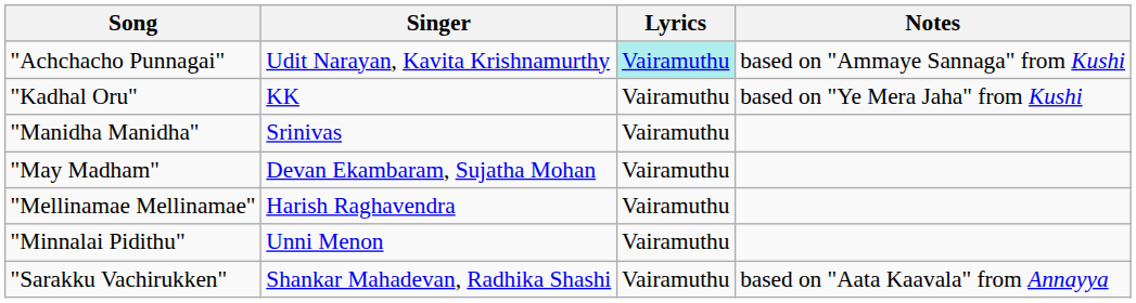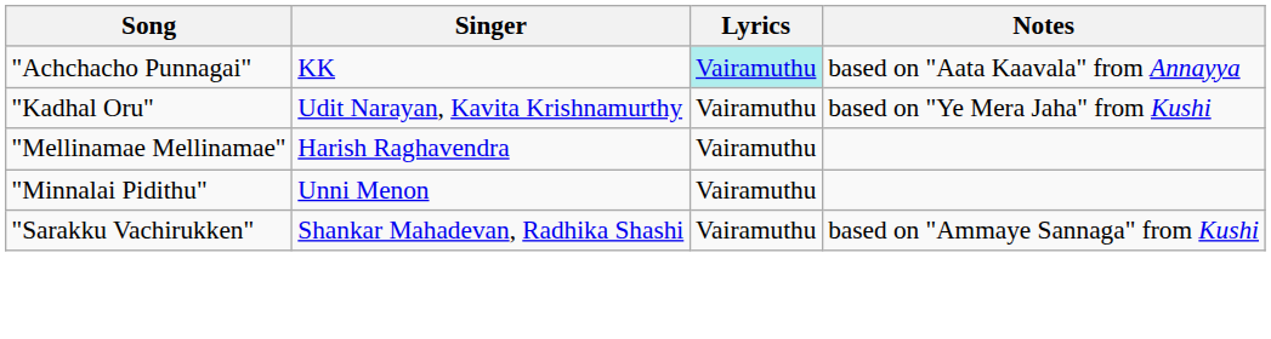 <table class="wikitable">
 <tr>
 <th>Song</th>
 <th>Singer</th>
 <th>Lyrics</th>
 <th>Notes</th>
 </tr>
 <tr>
 <td>"Achchacho Punnagai"</td>
-<td><a href='#'>Udit Narayan</a>, <a href='#'>Kavita Krishnamurthy</a></td>
+<td><a href='#'>KK</a></td>
 <td style="background: paleturquoise;"><a href='#'>Vairamuthu</a></td>
-<td>based on "Ammaye Sannaga" from <em><a href='#'>Kushi</a></em></td>
+<td>based on "Aata Kaavala" from <em><a href='#'>Annayya</a></em></td>
 </tr>
 <tr>
 <td>"Kadhal Oru"</td>
-<td><a href='#'>KK</a></td>
+<td><a href='#'>Udit Narayan</a>, <a href='#'>Kavita Krishnamurthy</a></td>
 <td>Vairamuthu</td>
 <td>based on "Ye Mera Jaha" from <em><a href='#'>Kushi</a></em></td>
-</tr>
-<tr>
-<td>"Manidha Manidha"</td>
-<td><a href='#'>Srinivas</a></td>
-<td>Vairamuthu</td>
-<td></td>
-</tr>
-<tr>
-<td>"May Madham"</td>
-<td><a href='#'>Devan Ekambaram</a>, <a href='#'>Sujatha Mohan</a></td>
-<td>Vairamuthu</td>
-<td></td>
 </tr>
 <tr>
 <td>"Mellinamae Mellinamae"</td>
 <td><a href='#'>Harish Raghavendra</a></td>
 <td>Vairamuthu</td>
 <td></td>
 </tr>
 <tr>
 <td>"Minnalai Pidithu"</td>
 <td><a href='#'>Unni Menon</a></td>
 <td>Vairamuthu</td>
 <td></td>
 </tr>
 <tr>
 <td>"Sarakku Vachirukken"</td>
 <td><a href='#'>Shankar Mahadevan</a>, <a href='#'>Radhika Shashi</a></td>
 <td>Vairamuthu</td>
-<td>based on "Aata Kaavala" from <em><a href='#'>Annayya</a></em></td>
+<td>based on "Ammaye Sannaga" from <em><a href='#'>Kushi</a></em></td>
 </tr>
 </table>
